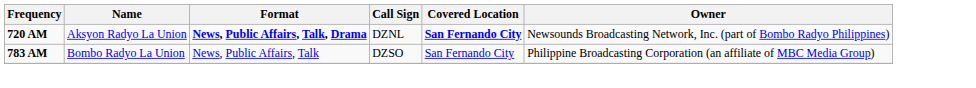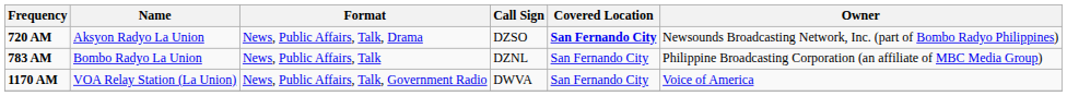 <table class="wikitable" style="font-size:90%;">
 <tr>
 <th>Frequency</th>
 <th>Name</th>
 <th>Format</th>
 <th>Call Sign</th>
 <th>Covered Location</th>
 <th>Owner</th>
 </tr>
 <tr>
 <td><strong>720 AM</strong></td>
 <td><a href='#'>Aksyon Radyo La Union</a></td>
-<td><strong><a href='#'>News</a>, <a href='#'>Public Affairs</a>, <a href='#'>Talk</a>, <a href='#'>Drama</a></strong></td>
-<td>DZNL</td>
+<td><a href='#'>News</a>, <a href='#'>Public Affairs</a>, <a href='#'>Talk</a>, <a href='#'>Drama</a></td>
+<td>DZSO</td>
 <td><strong><a href='#'>San Fernando City</a></strong></td>
 <td>Newsounds Broadcasting Network, Inc. (part of <a href='#'>Bombo Radyo Philippines</a>)</td>
 </tr>
 <tr>
 <td><strong>783 AM</strong></td>
 <td><a href='#'>Bombo Radyo La Union</a></td>
 <td><a href='#'>News</a>, <a href='#'>Public Affairs</a>, <a href='#'>Talk</a></td>
-<td>DZSO</td>
+<td>DZNL</td>
 <td><a href='#'>San Fernando City</a></td>
 <td>Philippine Broadcasting Corporation (an affiliate of <a href='#'>MBC Media Group</a>)</td>
 </tr>
 <tr>
+<td><strong>1170 AM</strong></td>
+<td><a href='#'>VOA Relay Station (La Union)</a></td>
+<td><a href='#'>News</a>, <a href='#'>Public Affairs</a>, <a href='#'>Talk</a>, <a href='#'>Government Radio</a></td>
+<td>DWVA</td>
+<td><a href='#'>San Fernando City</a></td>
+<td><a href='#'>Voice of America</a></td>
+</tr>
+<tr>
 </tr>
 </table>
